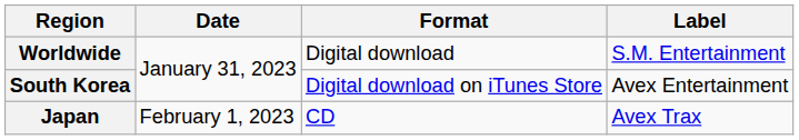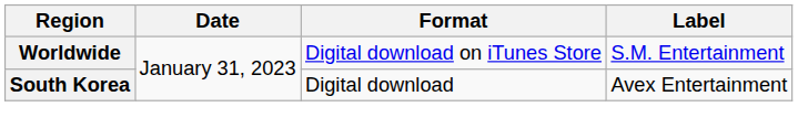 <table class="wikitable plainrowheaders">
 <tr>
 <th scope="col">Region</th>
 <th scope="col">Date</th>
 <th scope="col">Format</th>
 <th scope="col">Label</th>
 </tr>
 <tr>
 <th scope="row">Worldwide</th>
 <td rowspan="2">January 31, 2023</td>
-<td>Digital download</td>
+<td><a href='#'>Digital download</a> on <a href='#'>iTunes Store</a></td>
 <td><a href='#'>S.M. Entertainment</a></td>
 </tr>
 <tr>
 <th scope="row">South Korea</th>
-<td><a href='#'>Digital download</a> on <a href='#'>iTunes Store</a></td>
+<td>Digital download</td>
 <td>Avex Entertainment</td>
 </tr>
-<tr>
-<th scope="row">Japan</th>
-<td>February 1, 2023</td>
-<td><a href='#'>CD</a></td>
-<td><a href='#'>Avex Trax</a></td>
-</tr>
 </table>
